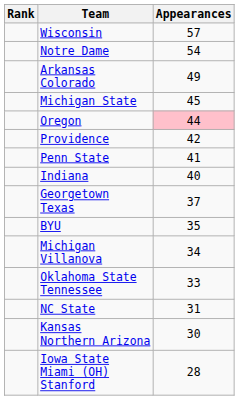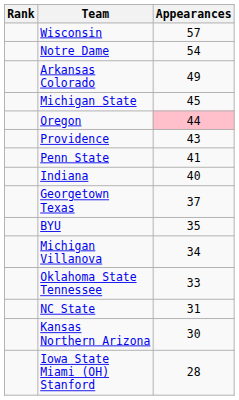 <table class="wikitable sortable" style="text-align:center">
 <tr>
 <th>Rank</th>
 <th>Team</th>
 <th>Appearances</th>
 </tr>
 <tr>
 <td></td>
 <td align=left><a href='#'>Wisconsin</a></td>
 <td>57</td>
 </tr>
 <tr>
 <td></td>
 <td align=left><a href='#'>Notre Dame</a></td>
 <td>54</td>
 </tr>
 <tr>
 <td></td>
 <td align=left><a href='#'>Arkansas</a><br><a href='#'>Colorado</a></td>
 <td>49</td>
 </tr>
 <tr>
 <td></td>
 <td align=left><a href='#'>Michigan State</a></td>
 <td>45</td>
 </tr>
 <tr>
 <td></td>
 <td align=left><a href='#'>Oregon</a></td>
 <td style="background: pink;">44</td>
 </tr>
 <tr>
 <td></td>
 <td align=left><a href='#'>Providence</a></td>
-<td>42</td>
+<td>43</td>
 </tr>
 <tr>
 <td></td>
 <td align=left><a href='#'>Penn State</a></td>
 <td>41</td>
 </tr>
 <tr>
 <td></td>
 <td align=left><a href='#'>Indiana</a></td>
 <td>40</td>
 </tr>
 <tr>
 <td></td>
 <td align=left><a href='#'>Georgetown</a><br><a href='#'>Texas</a></td>
 <td>37</td>
 </tr>
 <tr>
 <td></td>
 <td align=left><a href='#'>BYU</a></td>
 <td>35</td>
 </tr>
 <tr>
 <td></td>
 <td align=left><a href='#'>Michigan</a><br><a href='#'>Villanova</a></td>
 <td>34</td>
 </tr>
 <tr>
 <td></td>
 <td align=left><a href='#'>Oklahoma State</a><br><a href='#'>Tennessee</a></td>
 <td>33</td>
 </tr>
 <tr>
 <td></td>
 <td align=left><a href='#'>NC State</a></td>
 <td>31</td>
 </tr>
 <tr>
 <td></td>
 <td align=left><a href='#'>Kansas</a><br><a href='#'>Northern Arizona</a></td>
 <td>30</td>
 </tr>
 <tr>
 <td></td>
 <td align=left><a href='#'>Iowa State</a><br><a href='#'>Miami (OH)</a><br><a href='#'>Stanford</a></td>
 <td>28</td>
 </tr>
 </table>
